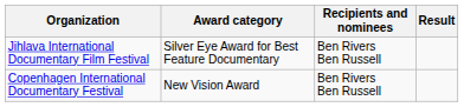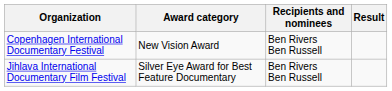 <table class="wikitable">
 <tr>
 <th scope="col">Organization</th>
 <th scope="col">Award category</th>
 <th scope="col">Recipients and nominees</th>
 <th scope="col">Result</th>
 </tr>
 <tr>
+<td><a href='#'>Copenhagen International Documentary Festival</a></td>
+<td>New Vision Award</td>
+<td>Ben Rivers<br>Ben Russell</td>
+<td></td>
+</tr>
+<tr>
 <td><a href='#'>Jihlava International Documentary Film Festival</a></td>
 <td>Silver Eye Award for Best Feature Documentary</td>
 <td>Ben Rivers<br>Ben Russell</td>
 <td></td>
 </tr>
-<tr>
-<td><a href='#'>Copenhagen International Documentary Festival</a></td>
-<td>New Vision Award</td>
-<td>Ben Rivers<br>Ben Russell</td>
-<td></td>
-</tr>
 </table>
